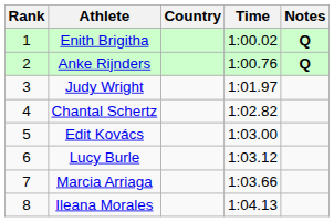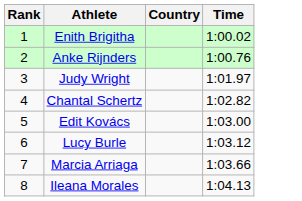 <table class="wikitable sortable" style="text-align:center">
 <tr>
 <th>Rank</th>
 <th>Athlete</th>
 <th>Country</th>
 <th>Time</th>
-<th>Notes</th>
 </tr>
 <tr bgcolor=ccffcc>
 <td>1</td>
 <td><a href='#'>Enith Brigitha</a></td>
 <td align=left></td>
 <td>1:00.02</td>
-<td><strong>Q</strong></td>
 </tr>
 <tr bgcolor=ccffcc>
 <td>2</td>
 <td><a href='#'>Anke Rijnders</a></td>
 <td align=left></td>
 <td>1:00.76</td>
-<td><strong> Q </strong></td>
 </tr>
 <tr>
 <td>3</td>
 <td><a href='#'>Judy Wright</a></td>
 <td align=left></td>
 <td>1:01.97</td>
-<td><strong> </strong></td>
 </tr>
 <tr>
 <td>4</td>
 <td><a href='#'>Chantal Schertz</a></td>
 <td align=left></td>
 <td>1:02.82</td>
-<td><strong> </strong></td>
 </tr>
 <tr>
 <td>5</td>
 <td><a href='#'>Edit Kovács</a></td>
 <td align=left></td>
 <td>1:03.00</td>
-<td><strong> </strong></td>
 </tr>
 <tr>
 <td>6</td>
 <td><a href='#'>Lucy Burle</a></td>
 <td align=left></td>
 <td>1:03.12</td>
-<td><strong> </strong></td>
 </tr>
 <tr>
 <td>7</td>
 <td><a href='#'>Marcia Arriaga</a></td>
 <td align=left></td>
 <td>1:03.66</td>
-<td><strong> </strong></td>
 </tr>
 <tr>
 <td>8</td>
 <td><a href='#'>Ileana Morales</a></td>
 <td align=left></td>
 <td>1:04.13</td>
-<td><strong> </strong></td>
 </tr>
 </table>
